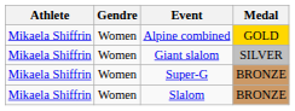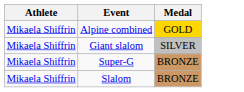 <table class="wikitable" style="width:; font-size:100%; text-align:center;">
 <tr>
 <th>Athlete</th>
-<th>Gendre</th>
 <th>Event</th>
 <th>Medal</th>
 </tr>
 <tr>
 <td align=left><a href='#'>Mikaela Shiffrin</a></td>
-<td>Women</td>
 <td><a href='#'>Alpine combined</a></td>
 <td bgcolor=gold>GOLD</td>
 </tr>
 <tr>
 <td align=left><a href='#'>Mikaela Shiffrin</a></td>
-<td>Women</td>
 <td><a href='#'>Giant slalom</a></td>
 <td bgcolor=silver>SILVER</td>
 </tr>
 <tr>
 <td align=left><a href='#'>Mikaela Shiffrin</a></td>
-<td>Women</td>
 <td><a href='#'>Super-G</a></td>
 <td bgcolor=cc9966>BRONZE</td>
 </tr>
 <tr>
 <td align=left><a href='#'>Mikaela Shiffrin</a></td>
-<td>Women</td>
 <td><a href='#'>Slalom</a></td>
 <td bgcolor=cc9966>BRONZE</td>
 </tr>
 </table>
